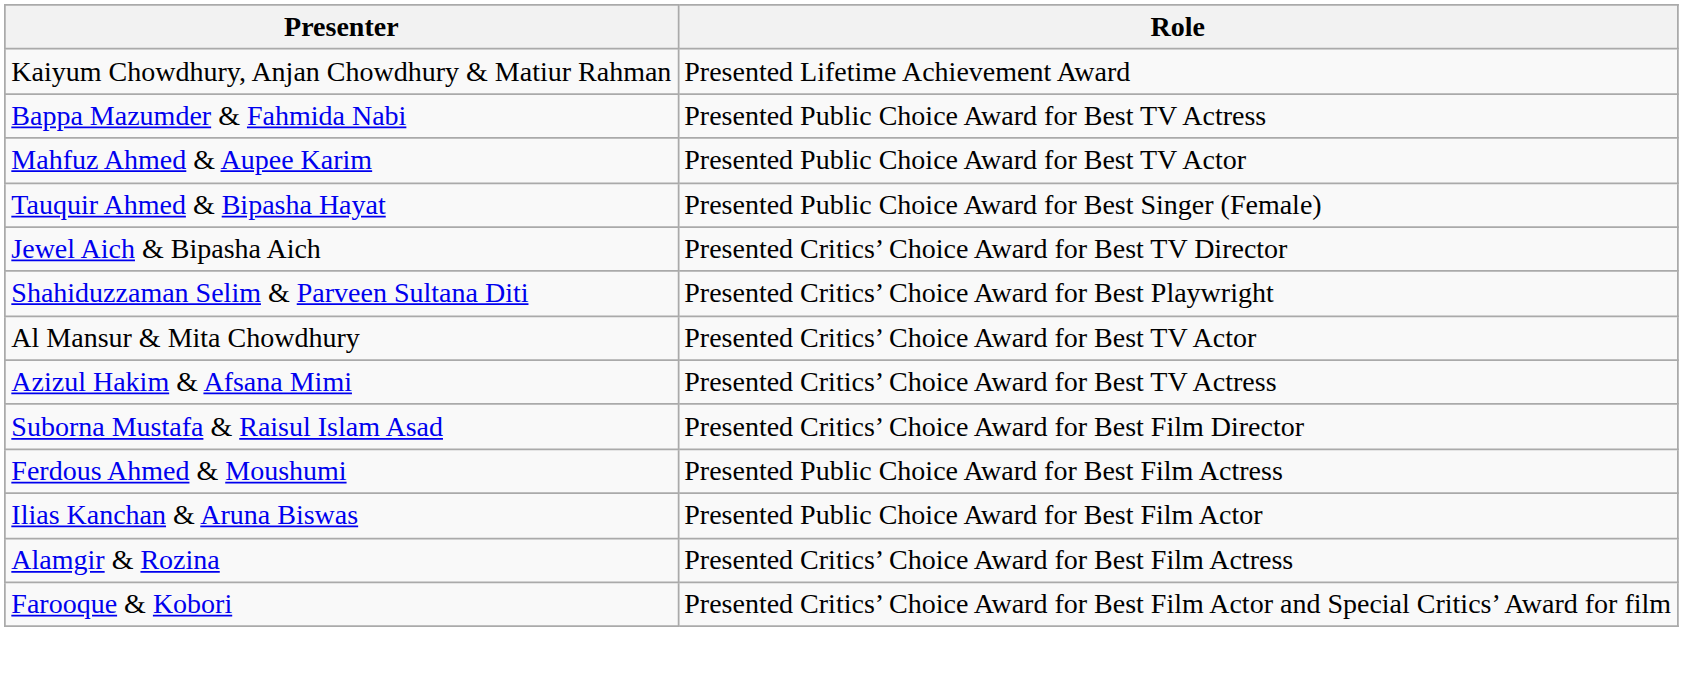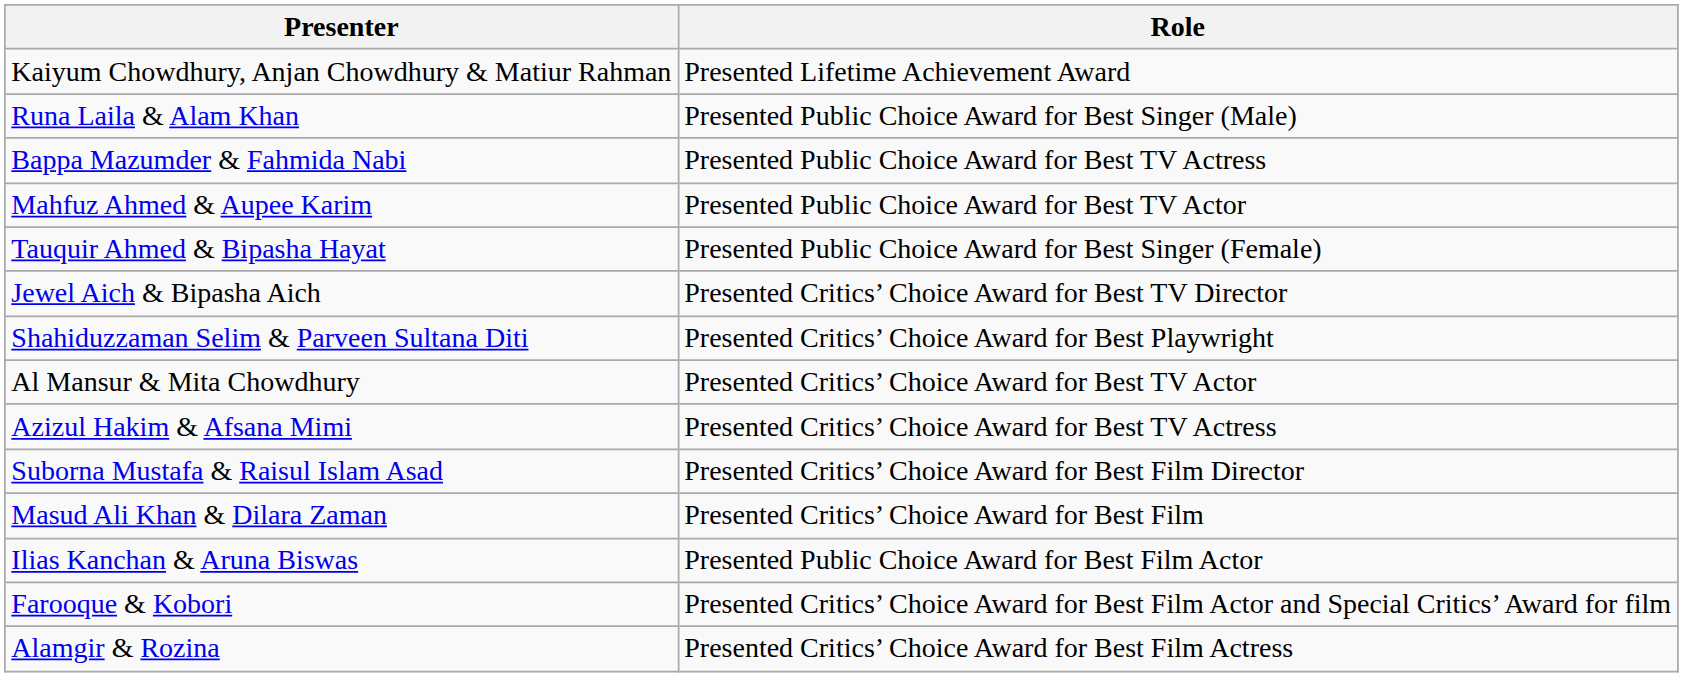 <table class="wikitable">
 <tr>
 <th>Presenter</th>
 <th>Role</th>
 </tr>
 <tr>
 <td>Kaiyum Chowdhury, Anjan Chowdhury & Matiur Rahman</td>
 <td>Presented Lifetime Achievement Award</td>
+</tr>
+<tr>
+<td><a href='#'>Runa Laila</a> & <a href='#'>Alam Khan</a></td>
+<td>Presented Public Choice Award for Best Singer (Male) </td>
 </tr>
 <tr>
 <td><a href='#'>Bappa Mazumder</a> & <a href='#'>Fahmida Nabi</a></td>
 <td>Presented Public Choice Award for Best TV Actress </td>
 </tr>
 <tr>
 <td><a href='#'>Mahfuz Ahmed</a> & <a href='#'>Aupee Karim</a></td>
 <td>Presented Public Choice Award for Best TV Actor</td>
 </tr>
 <tr>
 <td><a href='#'>Tauquir Ahmed</a> & <a href='#'>Bipasha Hayat</a></td>
 <td>Presented Public Choice Award for Best Singer (Female)</td>
 </tr>
 <tr>
 <td><a href='#'>Jewel Aich</a> & Bipasha Aich</td>
 <td>Presented Critics’ Choice Award for Best TV Director</td>
 </tr>
 <tr>
 <td><a href='#'>Shahiduzzaman Selim</a> & <a href='#'>Parveen Sultana Diti</a></td>
 <td>Presented Critics’ Choice Award for Best Playwright</td>
 </tr>
 <tr>
 <td>Al Mansur & Mita Chowdhury</td>
 <td>Presented Critics’ Choice Award for Best TV Actor</td>
 </tr>
 <tr>
 <td><a href='#'>Azizul Hakim</a> & <a href='#'>Afsana Mimi</a></td>
 <td>Presented Critics’ Choice Award for Best TV Actress</td>
 </tr>
 <tr>
 <td><a href='#'>Suborna Mustafa</a> & <a href='#'>Raisul Islam Asad</a></td>
 <td>Presented Critics’ Choice Award for Best Film Director</td>
 </tr>
 <tr>
-<td><a href='#'>Ferdous Ahmed</a> & <a href='#'>Moushumi</a></td>
-<td>Presented Public Choice Award for Best Film Actress</td>
+<td><a href='#'>Masud Ali Khan</a> & <a href='#'>Dilara Zaman</a></td>
+<td>Presented Critics’ Choice Award for Best Film </td>
 </tr>
 <tr>
 <td><a href='#'>Ilias Kanchan</a> & <a href='#'>Aruna Biswas</a></td>
 <td>Presented Public Choice Award for Best Film Actor</td>
 </tr>
 <tr>
+<td><a href='#'>Farooque</a> & <a href='#'>Kobori</a></td>
+<td>Presented Critics’ Choice Award for Best Film Actor and Special Critics’ Award for film</td>
+</tr>
+<tr>
 <td><a href='#'>Alamgir</a> & <a href='#'>Rozina</a></td>
 <td>Presented Critics’ Choice Award for Best Film Actress </td>
 </tr>
-<tr>
-<td><a href='#'>Farooque</a> & <a href='#'>Kobori</a></td>
-<td>Presented Critics’ Choice Award for Best Film Actor and Special Critics’ Award for film</td>
-</tr>
 </table>
